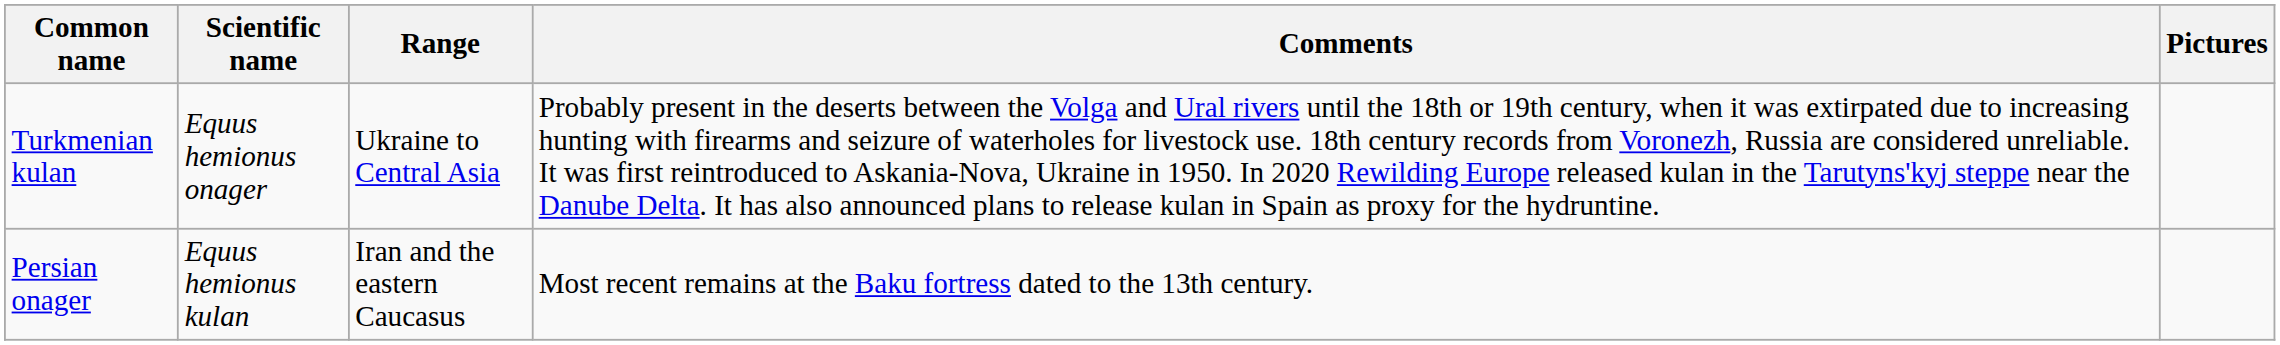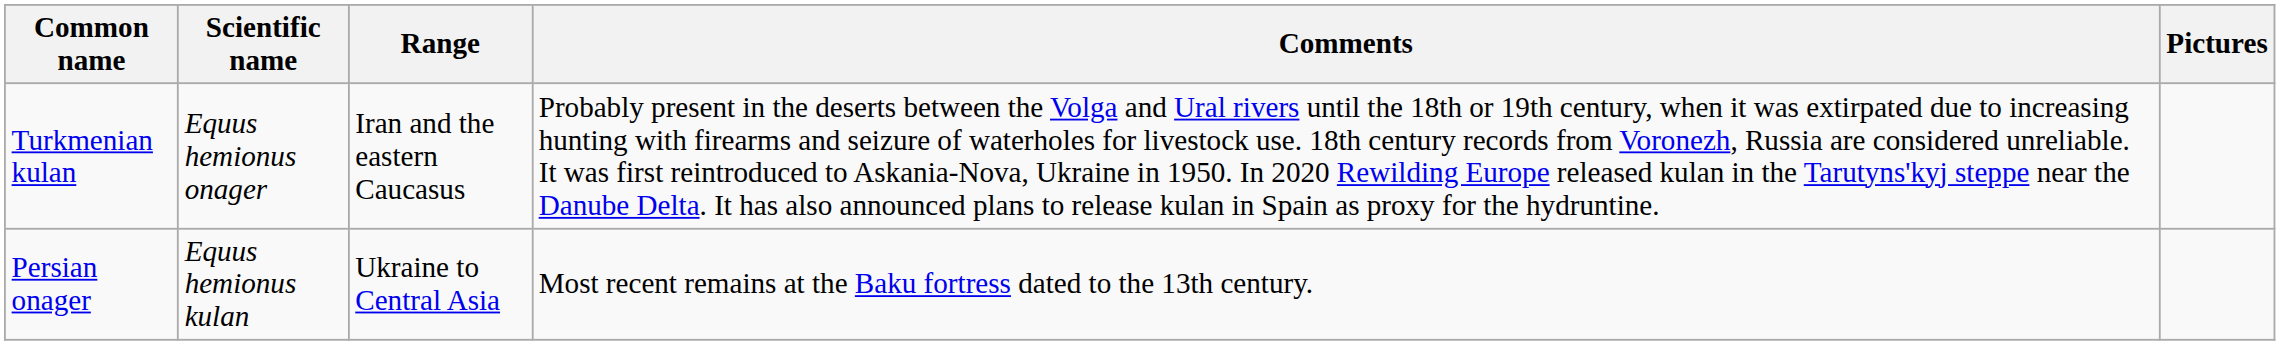 <table class="wikitable">
 <tr>
 <th>Common name</th>
 <th>Scientific name</th>
 <th>Range</th>
 <th class="unsortable">Comments</th>
 <th class="unsortable">Pictures</th>
 </tr>
 <tr>
 <td><a href='#'>Turkmenian kulan</a></td>
 <td><em>Equus hemionus onager</em></td>
-<td>Ukraine to <a href='#'>Central Asia</a></td>
+<td>Iran and the eastern Caucasus</td>
 <td>Probably present in the deserts between the <a href='#'>Volga</a> and <a href='#'>Ural rivers</a> until the 18th or 19th century, when it was extirpated due to increasing hunting with firearms and seizure of waterholes for livestock use. 18th century records from <a href='#'>Voronezh</a>, Russia are considered unreliable. It was first reintroduced to Askania-Nova, Ukraine in 1950. In 2020 <a href='#'>Rewilding Europe</a> released kulan in the <a href='#'>Tarutyns'kyj steppe</a> near the <a href='#'>Danube Delta</a>. It has also announced plans to release kulan in Spain as proxy for the hydruntine.</td>
 <td></td>
 </tr>
 <tr>
 <td><a href='#'>Persian onager</a></td>
 <td><em>Equus hemionus kulan</em></td>
-<td>Iran and the eastern Caucasus</td>
+<td>Ukraine to <a href='#'>Central Asia</a></td>
 <td>Most recent remains at the <a href='#'>Baku fortress</a> dated to the 13th century.</td>
 <td></td>
 </tr>
 </table>
